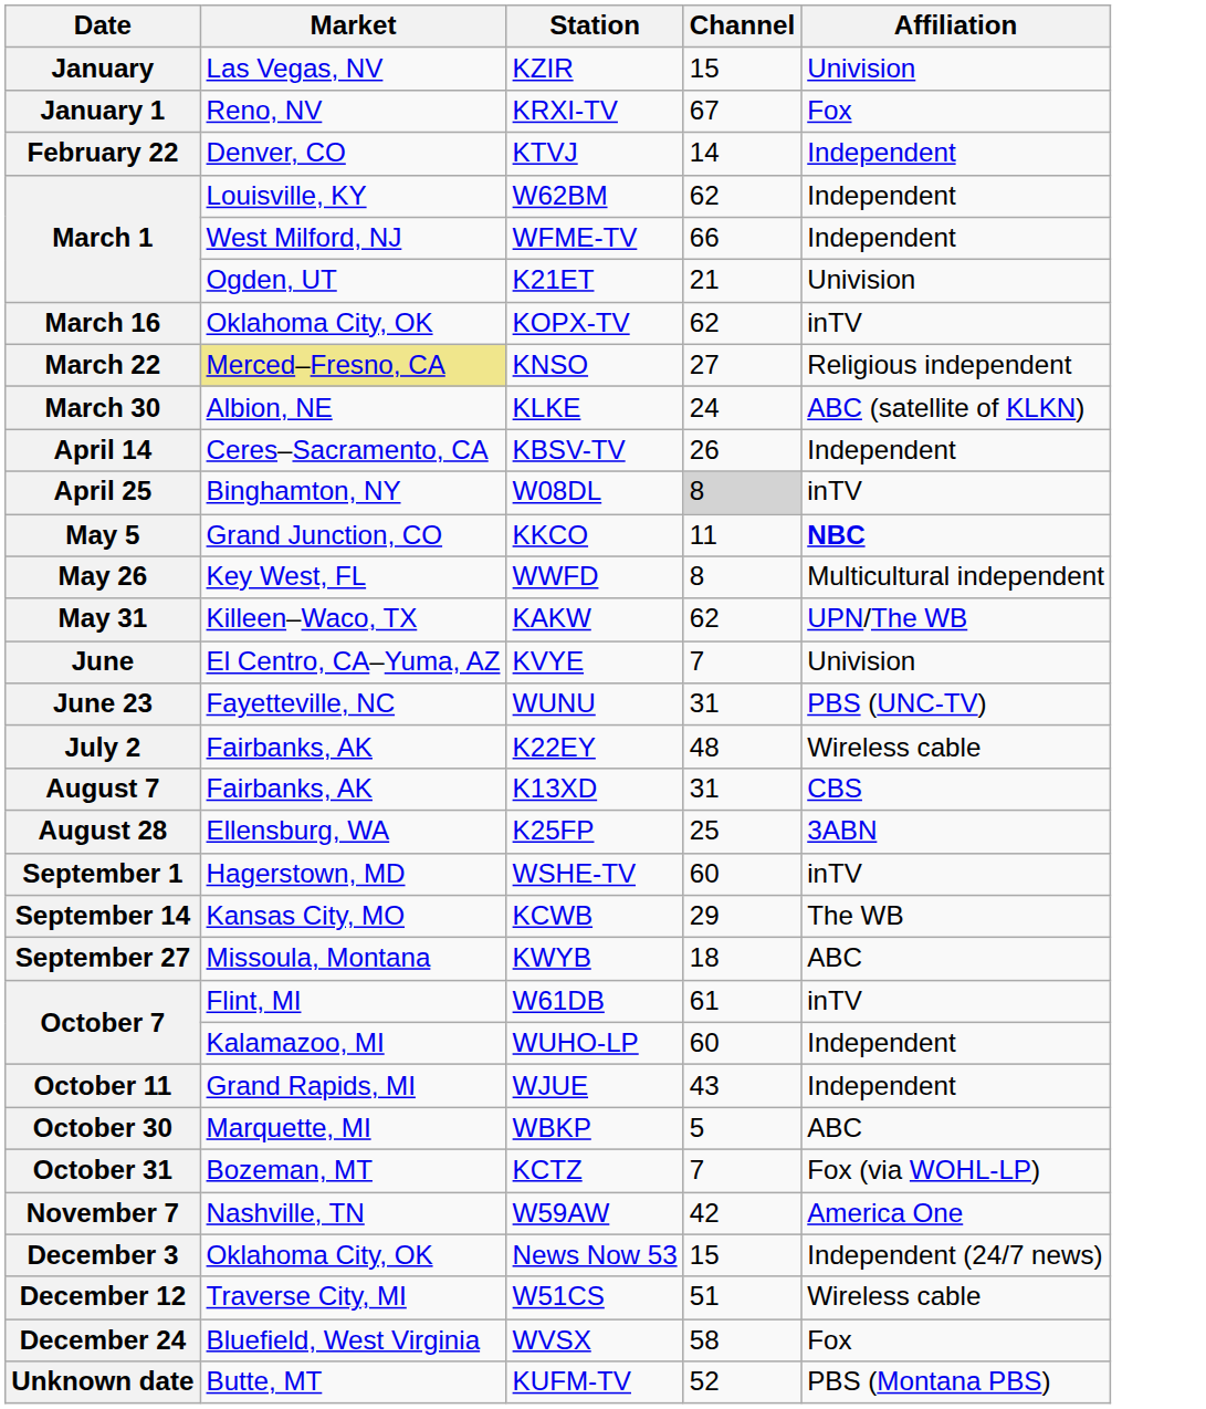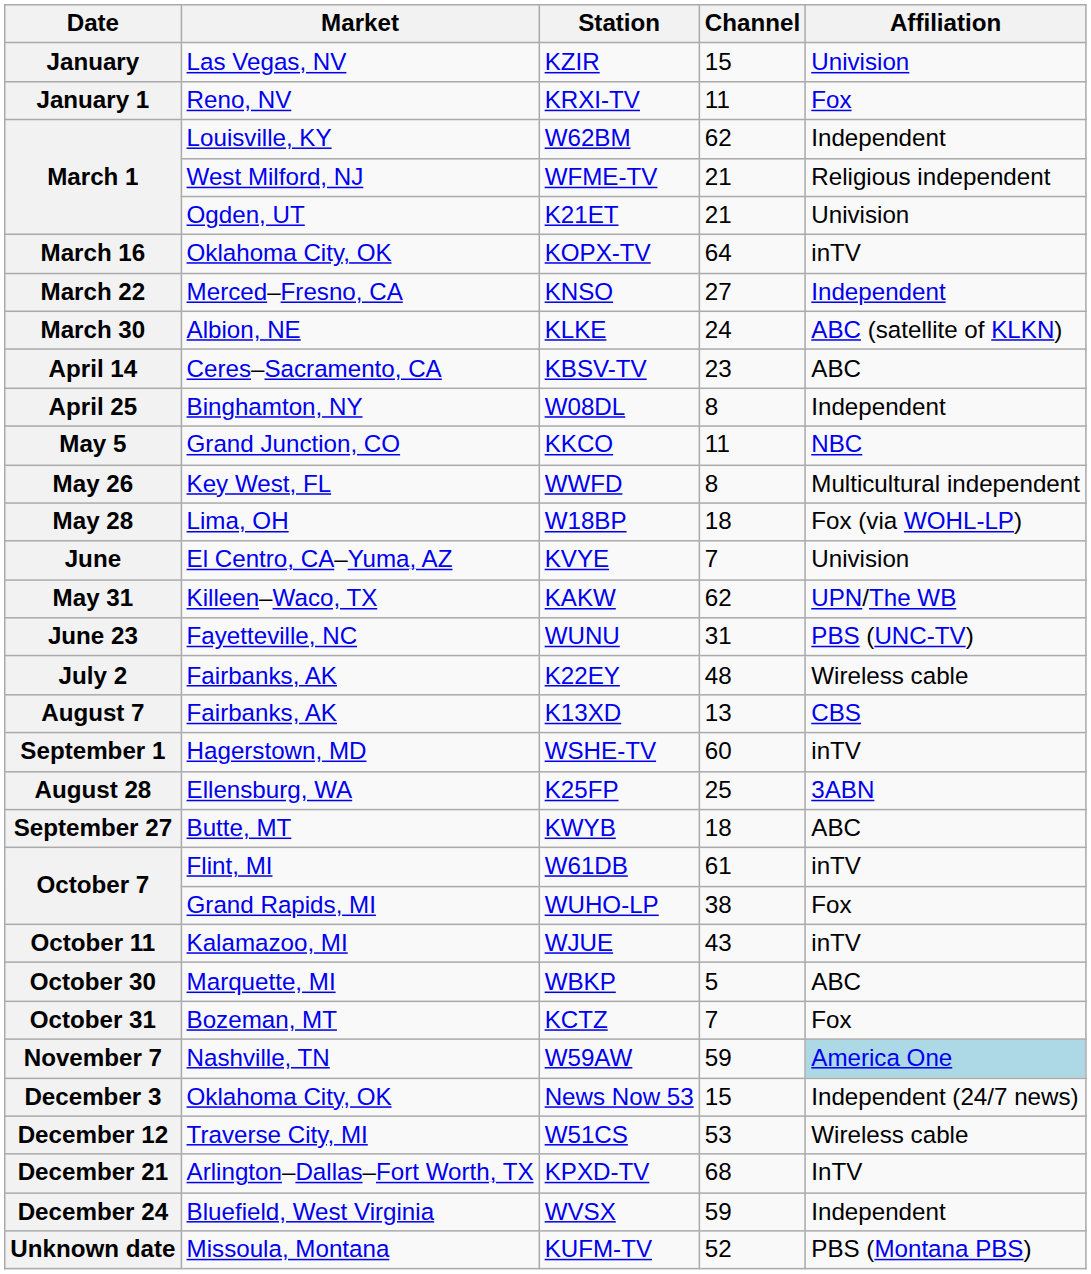 <table class="wikitable">
 <tr>
 <th>Date</th>
 <th>Market</th>
 <th>Station</th>
 <th>Channel</th>
 <th>Affiliation</th>
 </tr>
 <tr>
 <th>January</th>
 <td><a href='#'>Las Vegas, NV</a></td>
 <td><a href='#'>KZIR</a></td>
 <td>15</td>
 <td><a href='#'>Univision</a></td>
 </tr>
 <tr>
 <th>January 1</th>
 <td><a href='#'>Reno, NV</a></td>
 <td><a href='#'>KRXI-TV</a></td>
-<td>67</td>
+<td>11</td>
 <td><a href='#'>Fox</a></td>
-</tr>
-<tr>
-<th>February 22</th>
-<td><a href='#'>Denver, CO</a></td>
-<td><a href='#'>KTVJ</a></td>
-<td>14</td>
-<td><a href='#'>Independent</a></td>
 </tr>
 <tr>
 <th rowspan="3">March 1</th>
 <td><a href='#'>Louisville, KY</a></td>
 <td><a href='#'>W62BM</a></td>
 <td>62</td>
 <td>Independent</td>
 </tr>
 <tr>
 <td><a href='#'>West Milford, NJ</a></td>
 <td><a href='#'>WFME-TV</a></td>
-<td>66</td>
-<td>Independent</td>
+<td>21</td>
+<td>Religious independent</td>
 </tr>
 <tr>
 <td><a href='#'>Ogden, UT</a></td>
 <td><a href='#'>K21ET</a></td>
 <td>21</td>
 <td>Univision</td>
 </tr>
 <tr>
 <th>March 16</th>
 <td><a href='#'>Oklahoma City, OK</a></td>
 <td><a href='#'>KOPX-TV</a></td>
-<td>62</td>
+<td>64</td>
 <td>inTV</td>
 </tr>
 <tr>
 <th>March 22</th>
-<td style="background: khaki;"><a href='#'>Merced</a>–<a href='#'>Fresno, CA</a></td>
+<td><a href='#'>Merced</a>–<a href='#'>Fresno, CA</a></td>
 <td><a href='#'>KNSO</a></td>
 <td>27</td>
-<td>Religious independent</td>
+<td><a href='#'>Independent</a></td>
 </tr>
 <tr>
 <th>March 30</th>
 <td><a href='#'>Albion, NE</a></td>
 <td><a href='#'>KLKE</a></td>
 <td>24</td>
 <td><a href='#'>ABC</a> (satellite of <a href='#'>KLKN</a>)</td>
 </tr>
 <tr>
 <th>April 14</th>
 <td><a href='#'>Ceres</a>–<a href='#'>Sacramento, CA</a></td>
 <td><a href='#'>KBSV-TV</a></td>
-<td>26</td>
-<td>Independent</td>
+<td>23</td>
+<td>ABC</td>
 </tr>
 <tr>
 <th>April 25</th>
 <td><a href='#'>Binghamton, NY</a></td>
 <td><a href='#'>W08DL</a></td>
-<td style="background: lightgrey;">8</td>
-<td>inTV</td>
+<td>8</td>
+<td>Independent</td>
 </tr>
 <tr>
 <th>May 5</th>
 <td><a href='#'>Grand Junction, CO</a></td>
 <td><a href='#'>KKCO</a></td>
 <td>11</td>
-<td><strong><a href='#'>NBC</a></strong></td>
+<td><a href='#'>NBC</a></td>
 </tr>
 <tr>
 <th>May 26</th>
 <td><a href='#'>Key West, FL</a></td>
 <td><a href='#'>WWFD</a></td>
 <td>8</td>
 <td>Multicultural independent</td>
 </tr>
 <tr>
-<th>May 31</th>
-<td><a href='#'>Killeen</a>–<a href='#'>Waco, TX</a></td>
-<td><a href='#'>KAKW</a></td>
-<td>62</td>
-<td><a href='#'>UPN</a>/<a href='#'>The WB</a></td>
+<th>May 28</th>
+<td><a href='#'>Lima, OH</a></td>
+<td><a href='#'>W18BP</a></td>
+<td>18</td>
+<td>Fox (via <a href='#'>WOHL-LP</a>)</td>
 </tr>
 <tr>
 <th>June</th>
 <td><a href='#'>El Centro, CA</a>–<a href='#'>Yuma, AZ</a></td>
 <td><a href='#'>KVYE</a></td>
 <td>7</td>
 <td>Univision</td>
+</tr>
+<tr>
+<th>May 31</th>
+<td><a href='#'>Killeen</a>–<a href='#'>Waco, TX</a></td>
+<td><a href='#'>KAKW</a></td>
+<td>62</td>
+<td><a href='#'>UPN</a>/<a href='#'>The WB</a></td>
 </tr>
 <tr>
 <th>June 23</th>
 <td><a href='#'>Fayetteville, NC</a></td>
 <td><a href='#'>WUNU</a></td>
 <td>31</td>
 <td><a href='#'>PBS</a> (<a href='#'>UNC-TV</a>)</td>
 </tr>
 <tr>
 <th>July 2</th>
 <td><a href='#'>Fairbanks, AK</a></td>
 <td><a href='#'>K22EY</a></td>
 <td>48</td>
 <td>Wireless cable</td>
 </tr>
 <tr>
 <th>August 7</th>
 <td><a href='#'>Fairbanks, AK</a></td>
 <td><a href='#'>K13XD</a></td>
-<td>31</td>
+<td>13</td>
 <td><a href='#'>CBS</a></td>
+</tr>
+<tr>
+<th>September 1</th>
+<td><a href='#'>Hagerstown, MD</a></td>
+<td><a href='#'>WSHE-TV</a></td>
+<td>60</td>
+<td>inTV</td>
 </tr>
 <tr>
 <th>August 28</th>
 <td><a href='#'>Ellensburg, WA</a></td>
 <td><a href='#'>K25FP</a></td>
 <td>25</td>
 <td><a href='#'>3ABN</a></td>
 </tr>
 <tr>
-<th>September 1</th>
-<td><a href='#'>Hagerstown, MD</a></td>
-<td><a href='#'>WSHE-TV</a></td>
-<td>60</td>
-<td>inTV</td>
-</tr>
-<tr>
-<th>September 14</th>
-<td><a href='#'>Kansas City, MO</a></td>
-<td><a href='#'>KCWB</a></td>
-<td>29</td>
-<td>The WB</td>
-</tr>
-<tr>
 <th>September 27</th>
-<td><a href='#'>Missoula, Montana</a></td>
+<td><a href='#'>Butte, MT</a></td>
 <td><a href='#'>KWYB</a></td>
 <td>18</td>
 <td>ABC</td>
 </tr>
 <tr>
 <th rowspan="2">October 7</th>
 <td><a href='#'>Flint, MI</a></td>
 <td><a href='#'>W61DB</a></td>
 <td>61</td>
 <td>inTV</td>
 </tr>
 <tr>
-<td><a href='#'>Kalamazoo, MI</a></td>
+<td><a href='#'>Grand Rapids, MI</a></td>
 <td><a href='#'>WUHO-LP</a></td>
-<td>60</td>
-<td>Independent</td>
+<td>38</td>
+<td>Fox</td>
 </tr>
 <tr>
 <th>October 11</th>
-<td><a href='#'>Grand Rapids, MI</a></td>
+<td><a href='#'>Kalamazoo, MI</a></td>
 <td><a href='#'>WJUE</a></td>
 <td>43</td>
-<td>Independent</td>
+<td>inTV</td>
 </tr>
 <tr>
 <th>October 30</th>
 <td><a href='#'>Marquette, MI</a></td>
 <td><a href='#'>WBKP</a></td>
 <td>5</td>
 <td>ABC</td>
 </tr>
 <tr>
 <th>October 31</th>
 <td><a href='#'>Bozeman, MT</a></td>
 <td><a href='#'>KCTZ</a></td>
 <td>7</td>
-<td>Fox (via <a href='#'>WOHL-LP</a>)</td>
+<td>Fox</td>
 </tr>
 <tr>
 <th>November 7</th>
 <td><a href='#'>Nashville, TN</a></td>
 <td><a href='#'>W59AW</a></td>
-<td>42</td>
-<td><a href='#'>America One</a></td>
+<td>59</td>
+<td style="background: lightblue;"><a href='#'>America One</a></td>
 </tr>
 <tr>
 <th>December 3</th>
 <td><a href='#'>Oklahoma City, OK</a></td>
 <td><a href='#'>News Now 53</a></td>
 <td>15 <br> </td>
 <td>Independent (24/7 news)</td>
 </tr>
 <tr>
 <th>December 12</th>
 <td><a href='#'>Traverse City, MI</a></td>
 <td><a href='#'>W51CS</a></td>
-<td>51</td>
+<td>53</td>
 <td>Wireless cable</td>
+</tr>
+<tr>
+<th>December 21</th>
+<td><a href='#'>Arlington</a>–<a href='#'>Dallas</a>–<a href='#'>Fort Worth, TX</a></td>
+<td><a href='#'>KPXD-TV</a></td>
+<td>68</td>
+<td>InTV</td>
 </tr>
 <tr>
 <th>December 24</th>
 <td><a href='#'>Bluefield, West Virginia</a></td>
 <td><a href='#'>WVSX</a></td>
-<td>58</td>
-<td>Fox</td>
+<td>59</td>
+<td>Independent</td>
 </tr>
 <tr>
 <th>Unknown date</th>
-<td><a href='#'>Butte, MT</a></td>
+<td><a href='#'>Missoula, Montana</a></td>
 <td><a href='#'>KUFM-TV</a></td>
 <td>52</td>
 <td>PBS (<a href='#'>Montana PBS</a>)</td>
 </tr>
 </table>
